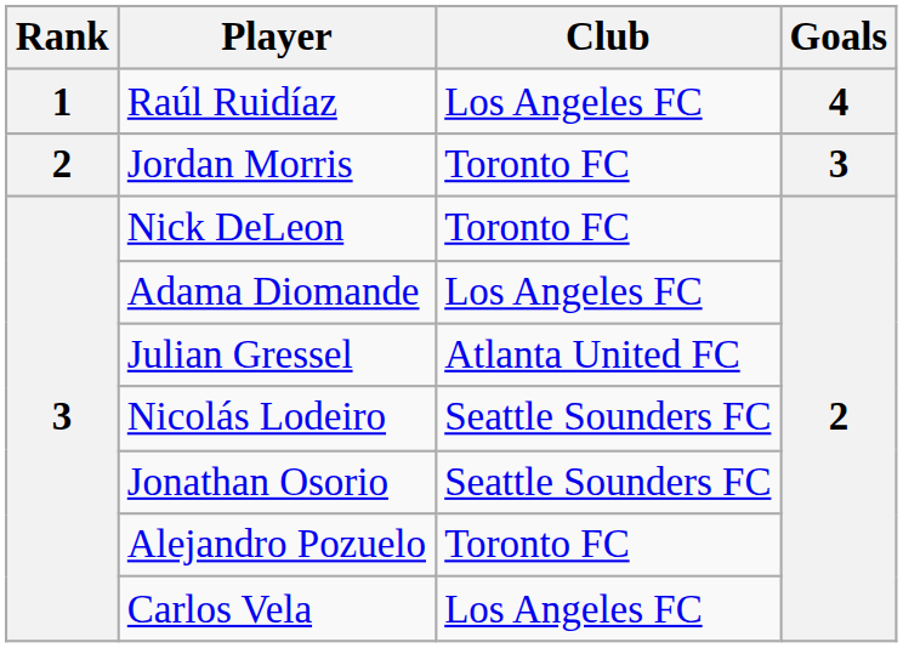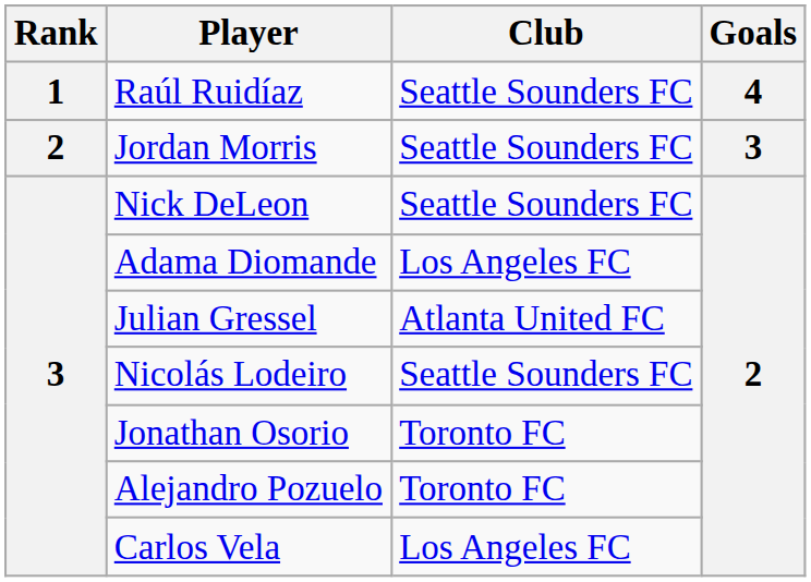 <table class="wikitable" style="text-align:left">
 <tr>
 <th>Rank</th>
 <th>Player</th>
 <th>Club</th>
 <th>Goals</th>
 </tr>
 <tr>
 <th align="center">1</th>
 <td align="left"> <a href='#'>Raúl Ruidíaz</a></td>
-<td align="left"><a href='#'>Los Angeles FC</a></td>
+<td align="left"><a href='#'>Seattle Sounders FC</a></td>
 <th align="center">4</th>
 </tr>
 <tr>
 <th align="center">2</th>
 <td align="left"> <a href='#'>Jordan Morris</a></td>
-<td align="left"><a href='#'>Toronto FC</a></td>
+<td align="left"><a href='#'>Seattle Sounders FC</a></td>
 <th align="center">3</th>
 </tr>
 <tr>
 <th rowspan="7" align="center">3</th>
 <td align="left"> <a href='#'>Nick DeLeon</a></td>
-<td align="left"><a href='#'>Toronto FC</a></td>
+<td align="left"><a href='#'>Seattle Sounders FC</a></td>
 <th rowspan="7" align="center">2</th>
 </tr>
 <tr>
 <td align="left"> <a href='#'>Adama Diomande</a></td>
 <td align="left"><a href='#'>Los Angeles FC</a></td>
 </tr>
 <tr>
 <td align="left"> <a href='#'>Julian Gressel</a></td>
 <td align="left"><a href='#'>Atlanta United FC</a></td>
 </tr>
 <tr>
 <td align="left"> <a href='#'>Nicolás Lodeiro</a></td>
 <td align="left"><a href='#'>Seattle Sounders FC</a></td>
 </tr>
 <tr>
 <td align="left"> <a href='#'>Jonathan Osorio</a></td>
-<td align="left"><a href='#'>Seattle Sounders FC</a></td>
+<td align="left"><a href='#'>Toronto FC</a></td>
 </tr>
 <tr>
 <td align="left"> <a href='#'>Alejandro Pozuelo</a></td>
 <td align="left"><a href='#'>Toronto FC</a></td>
 </tr>
 <tr>
 <td align="left"> <a href='#'>Carlos Vela</a></td>
 <td align="left"><a href='#'>Los Angeles FC</a></td>
 </tr>
 </table>
